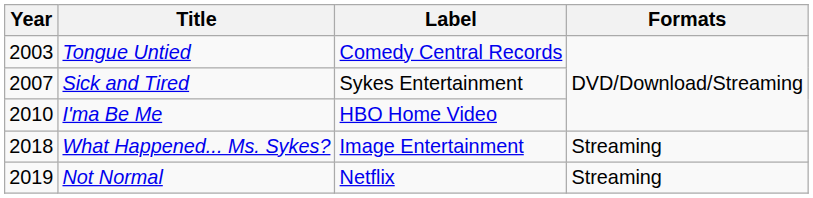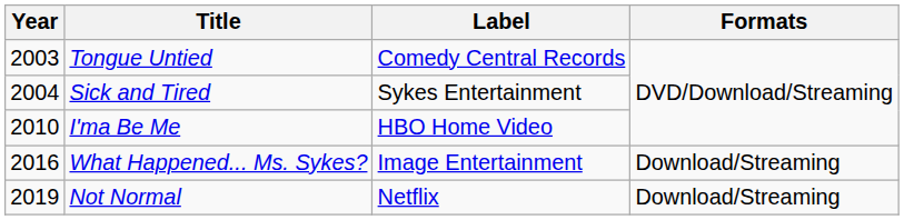 <table class="wikitable sortable">
 <tr style="text-align:center;">
 <th scope="col">Year</th>
 <th scope="col">Title</th>
 <th scope="col">Label</th>
 <th scope="col">Formats</th>
 </tr>
 <tr>
 <td>2003</td>
 <td><em><a href='#'>Tongue Untied</a></em></td>
 <td><a href='#'>Comedy Central Records</a></td>
 <td rowspan="3">DVD/Download/Streaming</td>
 </tr>
 <tr>
-<td>2007</td>
+<td>2004</td>
 <td><em><a href='#'>Sick and Tired</a></em></td>
 <td>Sykes Entertainment</td>
 </tr>
 <tr>
 <td>2010</td>
 <td><em><a href='#'>I'ma Be Me</a></em></td>
 <td><a href='#'>HBO Home Video</a></td>
 </tr>
 <tr>
-<td>2018</td>
+<td>2016</td>
 <td><em><a href='#'>What Happened... Ms. Sykes?</a></em></td>
 <td><a href='#'>Image Entertainment</a></td>
-<td>Streaming</td>
+<td>Download/Streaming</td>
 </tr>
 <tr>
 <td>2019</td>
 <td><em><a href='#'>Not Normal</a></em></td>
 <td><a href='#'>Netflix</a></td>
-<td>Streaming</td>
+<td>Download/Streaming</td>
 </tr>
 </table>
